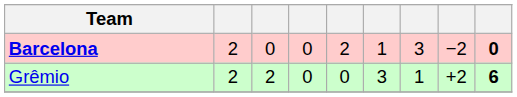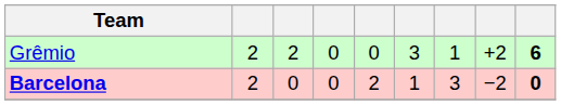 <table class="wikitable" style="text-align:center;">
 <tr>
 </tr>
 <tr>
 <th width="175">Team</th>
 <th width="25"></th>
 <th width="25"></th>
 <th width="25"></th>
 <th width="25"></th>
 <th width="25"></th>
 <th width="25"></th>
 <th width="25"></th>
 <th width="25"></th>
 </tr>
+<tr bgcolor=CCFFCC>
+<td align=left> <a href='#'>Grêmio</a></td>
+<td>2</td>
+<td>2</td>
+<td>0</td>
+<td>0</td>
+<td>3</td>
+<td>1</td>
+<td>+2</td>
+<td><strong>6</strong></td>
+</tr>
 <tr bgcolor=FFCCCC>
 <td align=left> <strong><a href='#'>Barcelona</a></strong></td>
 <td>2</td>
 <td>0</td>
 <td>0</td>
 <td>2</td>
 <td>1</td>
 <td>3</td>
 <td>−2</td>
 <td><strong>0</strong></td>
 </tr>
-<tr bgcolor=CCFFCC>
-<td align=left> <a href='#'>Grêmio</a></td>
-<td>2</td>
-<td>2</td>
-<td>0</td>
-<td>0</td>
-<td>3</td>
-<td>1</td>
-<td>+2</td>
-<td><strong>6</strong></td>
-</tr>
 <tr>
 </tr>
 </table>
